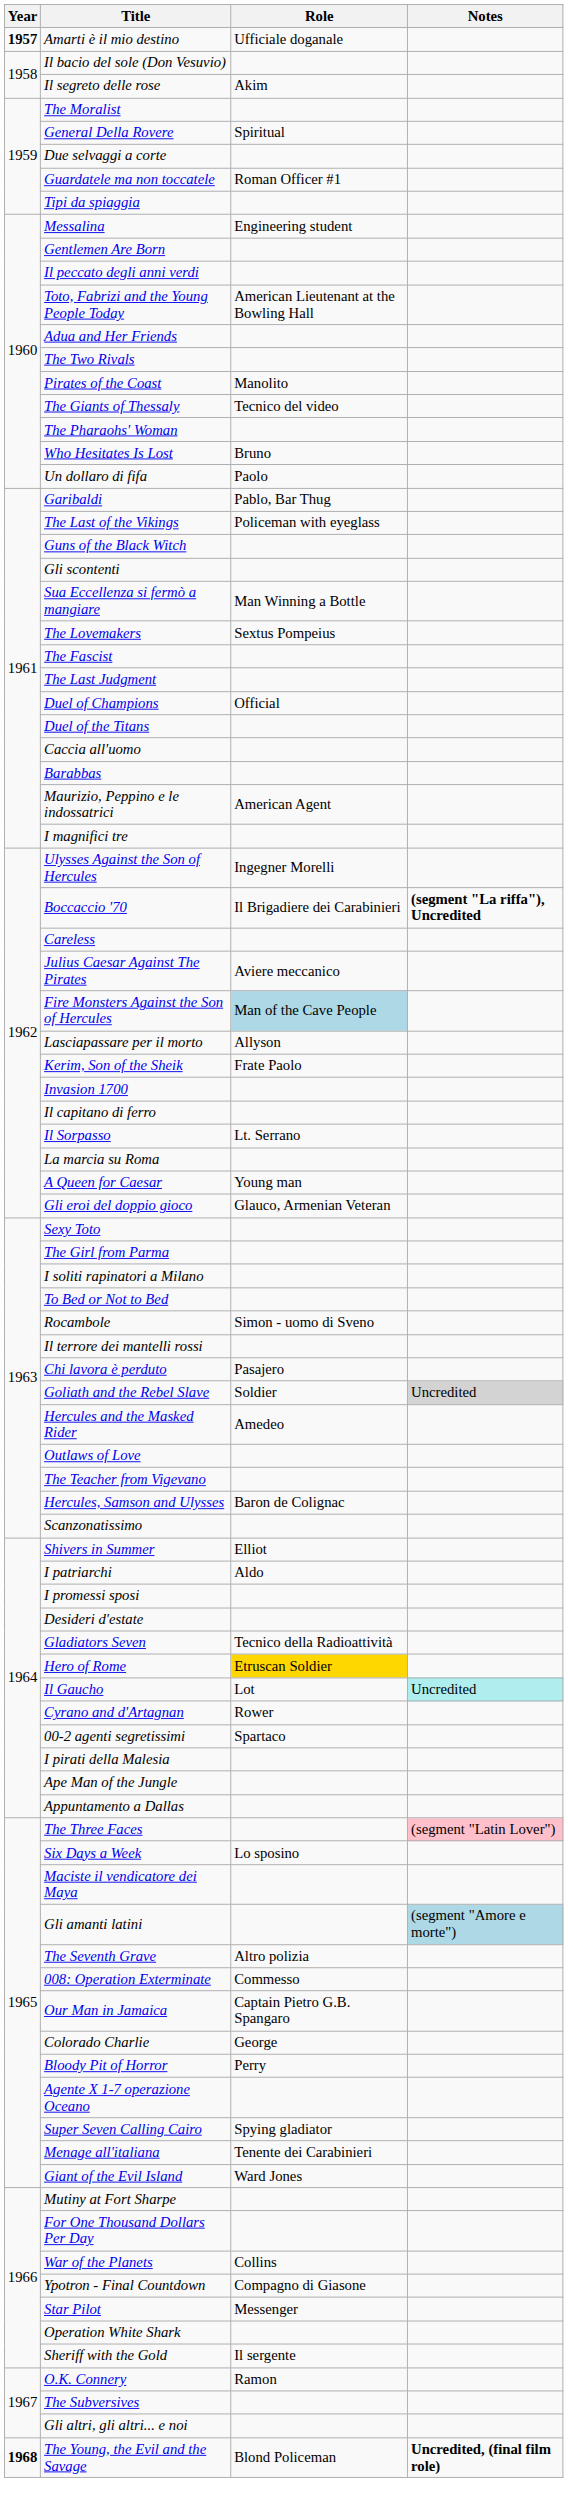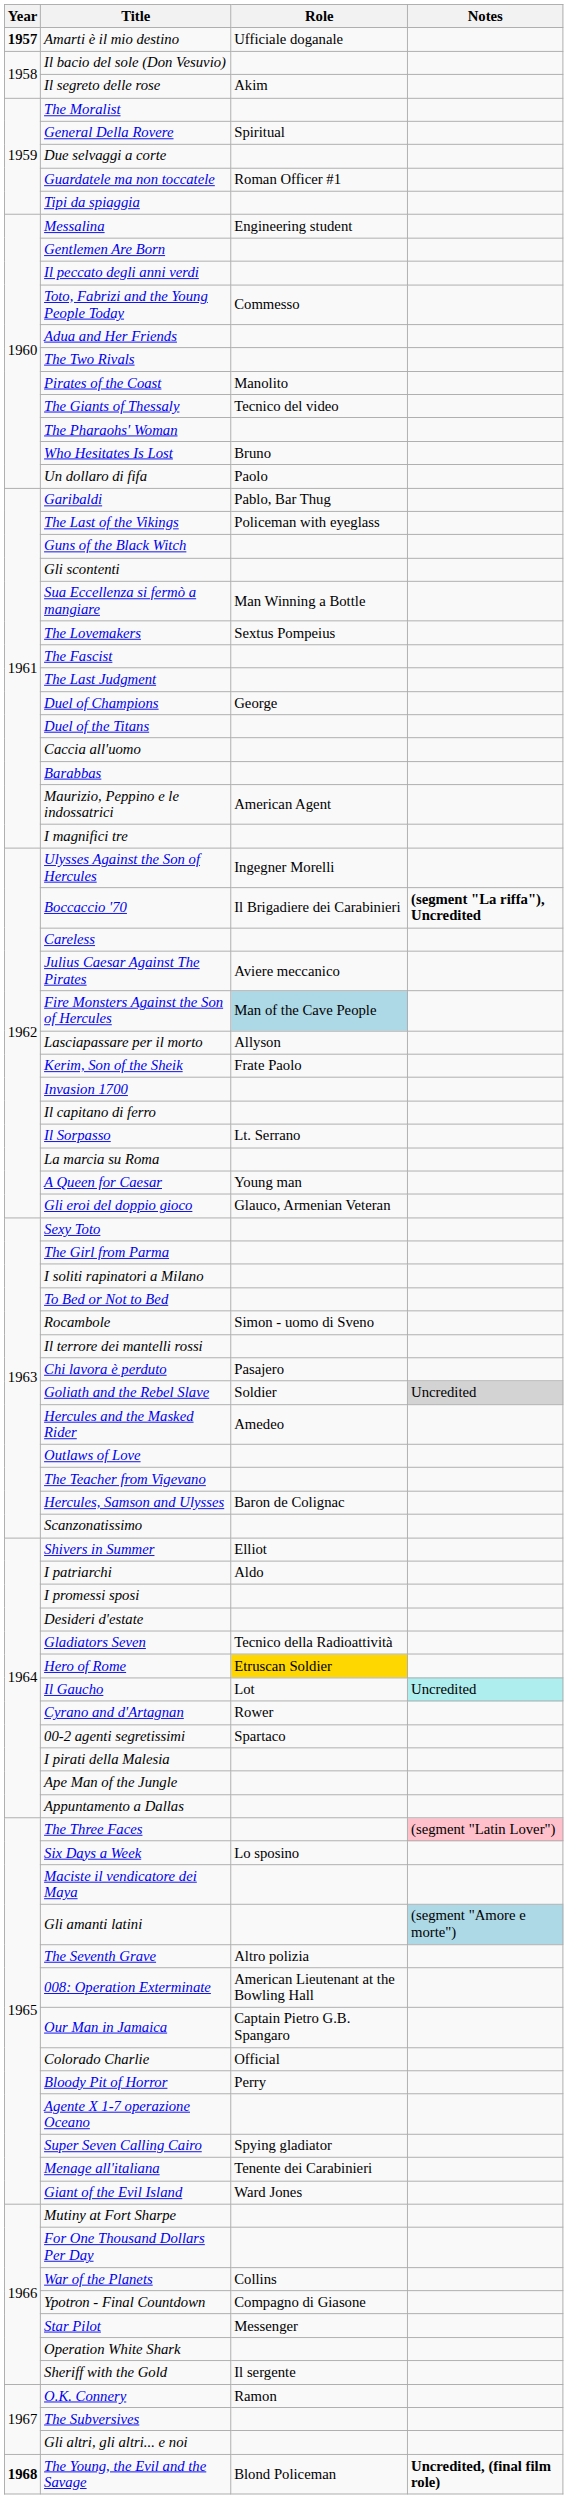 <table class="wikitable sortable">
 <tr>
 <th>Year</th>
 <th>Title</th>
 <th>Role</th>
 <th class="unsortable">Notes</th>
 </tr>
 <tr>
 <td><strong>1957</strong></td>
 <td><em>Amarti è il mio destino</em></td>
 <td>Ufficiale doganale</td>
 <td></td>
 </tr>
 <tr>
 <td rowspan=2>1958</td>
 <td><em>Il bacio del sole (Don Vesuvio)</em></td>
 <td></td>
 <td></td>
 </tr>
 <tr>
 <td><em>Il segreto delle rose</em></td>
 <td>Akim</td>
 <td></td>
 </tr>
 <tr>
 <td rowspan=5>1959</td>
 <td><em><a href='#'>The Moralist</a></em></td>
 <td></td>
 <td></td>
 </tr>
 <tr>
 <td><em><a href='#'>General Della Rovere</a></em></td>
 <td>Spiritual</td>
 <td></td>
 </tr>
 <tr>
 <td><em>Due selvaggi a corte</em></td>
 <td></td>
 <td></td>
 </tr>
 <tr>
 <td><em><a href='#'>Guardatele ma non toccatele</a></em></td>
 <td>Roman Officer #1</td>
 <td></td>
 </tr>
 <tr>
 <td><em><a href='#'>Tipi da spiaggia</a></em></td>
 <td></td>
 <td></td>
 </tr>
 <tr>
 <td rowspan=11>1960</td>
 <td><em><a href='#'>Messalina</a></em></td>
 <td>Engineering student</td>
 <td></td>
 </tr>
 <tr>
 <td><em><a href='#'>Gentlemen Are Born</a></em></td>
 <td></td>
 <td></td>
 </tr>
 <tr>
 <td><em><a href='#'>Il peccato degli anni verdi</a></em></td>
 <td></td>
 <td></td>
 </tr>
 <tr>
 <td><em><a href='#'>Toto, Fabrizi and the Young People Today</a></em></td>
-<td>American Lieutenant at the Bowling Hall</td>
+<td>Commesso</td>
 <td></td>
 </tr>
 <tr>
 <td><em><a href='#'>Adua and Her Friends</a></em></td>
 <td></td>
 <td></td>
 </tr>
 <tr>
 <td><em><a href='#'>The Two Rivals</a></em></td>
 <td></td>
 <td></td>
 </tr>
 <tr>
 <td><em><a href='#'>Pirates of the Coast</a></em></td>
 <td>Manolito</td>
 <td></td>
 </tr>
 <tr>
 <td><em><a href='#'>The Giants of Thessaly</a></em></td>
 <td>Tecnico del video</td>
 <td></td>
 </tr>
 <tr>
 <td><em><a href='#'>The Pharaohs' Woman</a></em></td>
 <td></td>
 <td></td>
 </tr>
 <tr>
 <td><em><a href='#'>Who Hesitates Is Lost</a></em></td>
 <td>Bruno</td>
 <td></td>
 </tr>
 <tr>
 <td><em>Un dollaro di fifa</em></td>
 <td>Paolo</td>
 <td></td>
 </tr>
 <tr>
 <td rowspan=14>1961</td>
 <td><em><a href='#'>Garibaldi</a></em></td>
 <td>Pablo, Bar Thug</td>
 <td></td>
 </tr>
 <tr>
 <td><em><a href='#'>The Last of the Vikings</a></em></td>
 <td>Policeman with eyeglass</td>
 <td></td>
 </tr>
 <tr>
 <td><em><a href='#'>Guns of the Black Witch</a></em></td>
 <td></td>
 <td></td>
 </tr>
 <tr>
 <td><em>Gli scontenti</em></td>
 <td></td>
 <td></td>
 </tr>
 <tr>
 <td><em><a href='#'>Sua Eccellenza si fermò a mangiare</a></em></td>
 <td>Man Winning a Bottle</td>
 <td></td>
 </tr>
 <tr>
 <td><em><a href='#'>The Lovemakers</a></em></td>
 <td>Sextus Pompeius</td>
 <td></td>
 </tr>
 <tr>
 <td><em><a href='#'>The Fascist</a></em></td>
 <td></td>
 <td></td>
 </tr>
 <tr>
 <td><em><a href='#'>The Last Judgment</a></em></td>
 <td></td>
 <td></td>
 </tr>
 <tr>
 <td><em><a href='#'>Duel of Champions</a></em></td>
-<td>Official</td>
+<td>George</td>
 <td></td>
 </tr>
 <tr>
 <td><em><a href='#'>Duel of the Titans</a></em></td>
 <td></td>
 <td></td>
 </tr>
 <tr>
 <td><em>Caccia all'uomo</em></td>
 <td></td>
 <td></td>
 </tr>
 <tr>
 <td><em><a href='#'>Barabbas</a></em></td>
 <td></td>
 <td></td>
 </tr>
 <tr>
 <td><em>Maurizio, Peppino e le indossatrici</em></td>
 <td>American Agent</td>
 <td></td>
 </tr>
 <tr>
 <td><em>I magnifici tre</em></td>
 <td></td>
 <td></td>
 </tr>
 <tr>
 <td rowspan=13>1962</td>
 <td><em><a href='#'>Ulysses Against the Son of Hercules</a></em></td>
 <td>Ingegner Morelli</td>
 <td></td>
 </tr>
 <tr>
 <td><em><a href='#'>Boccaccio '70</a></em></td>
 <td>Il Brigadiere dei Carabinieri</td>
 <td><strong>(segment "La riffa"), Uncredited</strong></td>
 </tr>
 <tr>
 <td><em><a href='#'>Careless</a></em></td>
 <td></td>
 <td></td>
 </tr>
 <tr>
 <td><em><a href='#'>Julius Caesar Against The Pirates</a></em></td>
 <td>Aviere meccanico</td>
 <td></td>
 </tr>
 <tr>
 <td><em><a href='#'>Fire Monsters Against the Son of Hercules</a></em></td>
 <td style="background: lightblue;">Man of the Cave People</td>
 <td></td>
 </tr>
 <tr>
 <td><em>Lasciapassare per il morto</em></td>
 <td>Allyson</td>
 <td></td>
 </tr>
 <tr>
 <td><em><a href='#'>Kerim, Son of the Sheik</a></em></td>
 <td>Frate Paolo</td>
 <td></td>
 </tr>
 <tr>
 <td><em><a href='#'>Invasion 1700</a></em></td>
 <td></td>
 <td></td>
 </tr>
 <tr>
 <td><em>Il capitano di ferro</em></td>
 <td></td>
 <td></td>
 </tr>
 <tr>
 <td><em><a href='#'>Il Sorpasso</a></em></td>
 <td>Lt. Serrano</td>
 <td></td>
 </tr>
 <tr>
 <td><em>La marcia su Roma</em></td>
 <td></td>
 <td></td>
 </tr>
 <tr>
 <td><em><a href='#'>A Queen for Caesar</a></em></td>
 <td>Young man</td>
 <td></td>
 </tr>
 <tr>
 <td><em><a href='#'>Gli eroi del doppio gioco</a></em></td>
 <td>Glauco, Armenian Veteran</td>
 <td></td>
 </tr>
 <tr>
 <td rowspan=13>1963</td>
 <td><em><a href='#'>Sexy Toto</a></em></td>
 <td></td>
 <td></td>
 </tr>
 <tr>
 <td><em><a href='#'>The Girl from Parma</a></em></td>
 <td></td>
 <td></td>
 </tr>
 <tr>
 <td><em>I soliti rapinatori a Milano</em></td>
 <td></td>
 <td></td>
 </tr>
 <tr>
 <td><em><a href='#'>To Bed or Not to Bed</a></em></td>
 <td></td>
 <td></td>
 </tr>
 <tr>
 <td><em>Rocambole</em></td>
 <td>Simon - uomo di Sveno</td>
 <td></td>
 </tr>
 <tr>
 <td><em>Il terrore dei mantelli rossi</em></td>
 <td></td>
 <td></td>
 </tr>
 <tr>
 <td><em><a href='#'>Chi lavora è perduto</a></em></td>
 <td>Pasajero</td>
 <td></td>
 </tr>
 <tr>
 <td><em><a href='#'>Goliath and the Rebel Slave</a></em></td>
 <td>Soldier</td>
 <td style="background: lightgrey;">Uncredited</td>
 </tr>
 <tr>
 <td><em><a href='#'>Hercules and the Masked Rider</a></em></td>
 <td>Amedeo</td>
 <td></td>
 </tr>
 <tr>
 <td><em><a href='#'>Outlaws of Love</a></em></td>
 <td></td>
 <td></td>
 </tr>
 <tr>
 <td><em><a href='#'>The Teacher from Vigevano</a></em></td>
 <td></td>
 <td></td>
 </tr>
 <tr>
 <td><em><a href='#'>Hercules, Samson and Ulysses</a></em></td>
 <td>Baron de Colignac</td>
 <td></td>
 </tr>
 <tr>
 <td><em>Scanzonatissimo</em></td>
 <td></td>
 <td></td>
 </tr>
 <tr>
 <td rowspan=12>1964</td>
 <td><em><a href='#'>Shivers in Summer</a></em></td>
 <td>Elliot</td>
 <td></td>
 </tr>
 <tr>
 <td><em>I patriarchi</em></td>
 <td>Aldo</td>
 <td></td>
 </tr>
 <tr>
 <td><em>I promessi sposi</em></td>
 <td></td>
 <td></td>
 </tr>
 <tr>
 <td><em>Desideri d'estate</em></td>
 <td></td>
 <td></td>
 </tr>
 <tr>
 <td><em><a href='#'>Gladiators Seven</a></em></td>
 <td>Tecnico della Radioattività</td>
 <td></td>
 </tr>
 <tr>
 <td><em><a href='#'>Hero of Rome</a></em></td>
 <td style="background: gold;">Etruscan Soldier</td>
 <td></td>
 </tr>
 <tr>
 <td><em><a href='#'>Il Gaucho</a></em></td>
 <td>Lot</td>
 <td style="background: paleturquoise;">Uncredited</td>
 </tr>
 <tr>
 <td><em><a href='#'>Cyrano and d'Artagnan</a></em></td>
 <td>Rower</td>
 <td></td>
 </tr>
 <tr>
 <td><em>00-2 agenti segretissimi</em></td>
 <td>Spartaco</td>
 <td></td>
 </tr>
 <tr>
 <td><em>I pirati della Malesia</em></td>
 <td></td>
 <td></td>
 </tr>
 <tr>
 <td><em>Ape Man of the Jungle</em></td>
 <td></td>
 <td></td>
 </tr>
 <tr>
 <td><em>Appuntamento a Dallas</em></td>
 <td></td>
 <td></td>
 </tr>
 <tr>
 <td rowspan=13>1965</td>
 <td><em><a href='#'>The Three Faces</a></em></td>
 <td></td>
 <td style="background: pink;">(segment "Latin Lover")</td>
 </tr>
 <tr>
 <td><em><a href='#'>Six Days a Week</a></em></td>
 <td>Lo sposino</td>
 <td></td>
 </tr>
 <tr>
 <td><em><a href='#'>Maciste il vendicatore dei Maya</a></em></td>
 <td></td>
 <td></td>
 </tr>
 <tr>
 <td><em>Gli amanti latini</em></td>
 <td></td>
 <td style="background: lightblue;">(segment "Amore e morte")</td>
 </tr>
 <tr>
 <td><em><a href='#'>The Seventh Grave</a></em></td>
 <td>Altro polizia</td>
 <td></td>
 </tr>
 <tr>
 <td><em><a href='#'>008: Operation Exterminate</a></em></td>
-<td>Commesso</td>
+<td>American Lieutenant at the Bowling Hall</td>
 <td></td>
 </tr>
 <tr>
 <td><em><a href='#'>Our Man in Jamaica</a></em></td>
 <td>Captain Pietro G.B. Spangaro</td>
 <td></td>
 </tr>
 <tr>
 <td><em>Colorado Charlie</em></td>
-<td>George</td>
+<td>Official</td>
 <td></td>
 </tr>
 <tr>
 <td><em><a href='#'>Bloody Pit of Horror</a></em></td>
 <td>Perry</td>
 <td></td>
 </tr>
 <tr>
 <td><em><a href='#'>Agente X 1-7 operazione Oceano</a></em></td>
 <td></td>
 <td></td>
 </tr>
 <tr>
 <td><em><a href='#'>Super Seven Calling Cairo</a></em></td>
 <td>Spying gladiator</td>
 <td></td>
 </tr>
 <tr>
 <td><em><a href='#'>Menage all'italiana</a></em></td>
 <td>Tenente dei Carabinieri</td>
 <td></td>
 </tr>
 <tr>
 <td><em><a href='#'>Giant of the Evil Island</a></em></td>
 <td>Ward Jones</td>
 <td></td>
 </tr>
 <tr>
 <td rowspan=7>1966</td>
 <td><em>Mutiny at Fort Sharpe</em></td>
 <td></td>
 <td></td>
 </tr>
 <tr>
 <td><em><a href='#'>For One Thousand Dollars Per Day</a></em></td>
 <td></td>
 <td></td>
 </tr>
 <tr>
 <td><em><a href='#'>War of the Planets</a></em></td>
 <td>Collins</td>
 <td></td>
 </tr>
 <tr>
 <td><em>Ypotron - Final Countdown</em></td>
 <td>Compagno di Giasone</td>
 <td></td>
 </tr>
 <tr>
 <td><em><a href='#'>Star Pilot</a></em></td>
 <td>Messenger</td>
 <td></td>
 </tr>
 <tr>
 <td><em>Operation White Shark</em></td>
 <td></td>
 <td></td>
 </tr>
 <tr>
 <td><em>Sheriff with the Gold</em></td>
 <td>Il sergente</td>
 <td></td>
 </tr>
 <tr>
 <td rowspan=3>1967</td>
 <td><em><a href='#'>O.K. Connery</a></em></td>
 <td>Ramon</td>
 <td></td>
 </tr>
 <tr>
 <td><em><a href='#'>The Subversives</a></em></td>
 <td></td>
 <td></td>
 </tr>
 <tr>
 <td><em>Gli altri, gli altri... e noi</em></td>
 <td></td>
 <td></td>
 </tr>
 <tr>
 <td><strong>1968</strong></td>
 <td><em><a href='#'>The Young, the Evil and the Savage</a></em></td>
 <td>Blond Policeman</td>
 <td><strong>Uncredited, (final film role)</strong></td>
 </tr>
 </table>
